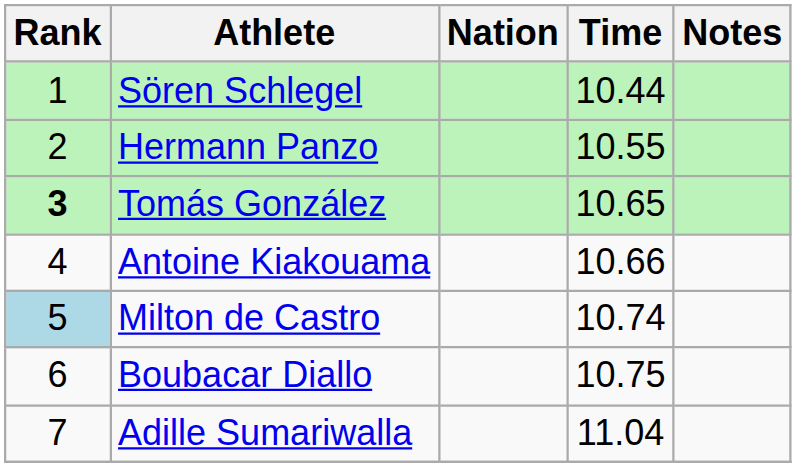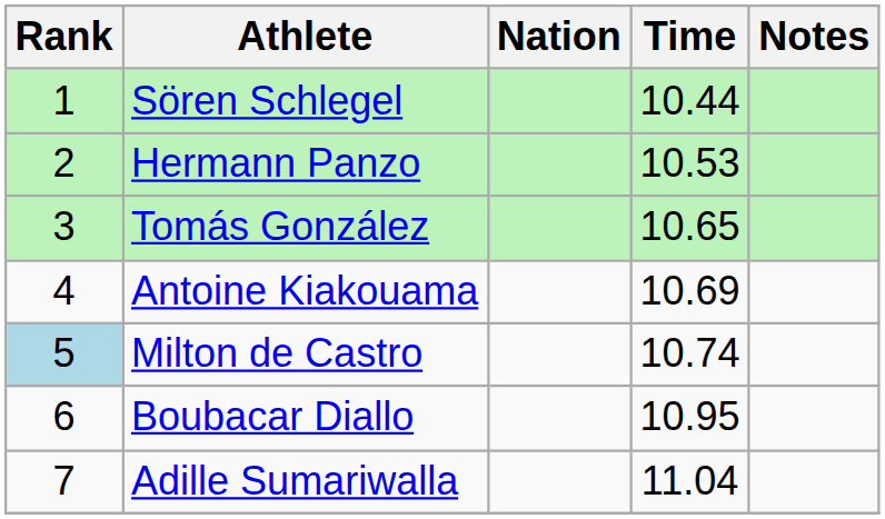 <table class="wikitable sortable" style="text-align:center">
 <tr>
 <th>Rank</th>
 <th>Athlete</th>
 <th>Nation</th>
 <th>Time</th>
 <th>Notes</th>
 </tr>
 <tr style="background:#bbf3bb;">
 <td>1</td>
 <td align=left><a href='#'>Sören Schlegel</a></td>
 <td align=left></td>
 <td>10.44</td>
 <td></td>
 </tr>
 <tr style="background:#bbf3bb;">
 <td>2</td>
 <td align=left><a href='#'>Hermann Panzo</a></td>
 <td align=left></td>
-<td>10.55</td>
+<td>10.53</td>
 <td></td>
 </tr>
 <tr style="background:#bbf3bb;">
-<td><strong>3</strong></td>
+<td>3</td>
 <td align=left><a href='#'>Tomás González</a></td>
 <td align=left></td>
 <td>10.65</td>
 <td></td>
 </tr>
 <tr>
 <td>4</td>
 <td align=left><a href='#'>Antoine Kiakouama</a></td>
 <td align=left></td>
-<td>10.66</td>
+<td>10.69</td>
 <td></td>
 </tr>
 <tr>
 <td style="background: lightblue;">5</td>
 <td align=left><a href='#'>Milton de Castro</a></td>
 <td align=left></td>
 <td>10.74</td>
 <td></td>
 </tr>
 <tr>
 <td>6</td>
 <td align=left><a href='#'>Boubacar Diallo</a></td>
 <td align=left></td>
-<td>10.75</td>
+<td>10.95</td>
 <td></td>
 </tr>
 <tr>
 <td>7</td>
 <td align=left><a href='#'>Adille Sumariwalla</a></td>
 <td align=left></td>
 <td>11.04</td>
 <td></td>
 </tr>
 <tr>
 </tr>
 </table>
